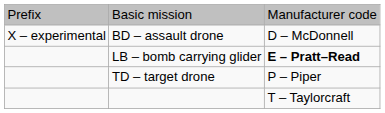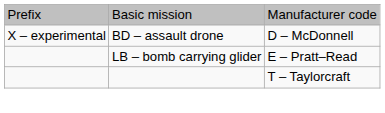 <table class="wikitable">
 <tr>
 <td style="background:silver;">Prefix</td>
 <td style="background:silver;">Basic mission</td>
 <td style="background:silver;">Manufacturer code</td>
 </tr>
 <tr>
 <td>X – experimental</td>
 <td>BD – assault drone</td>
 <td>D – McDonnell</td>
 </tr>
 <tr>
 <td></td>
 <td>LB – bomb carrying glider</td>
-<td><strong>E – Pratt–Read</strong></td>
-</tr>
-<tr>
-<td></td>
-<td>TD – target drone</td>
-<td>P – Piper</td>
+<td>E – Pratt–Read</td>
 </tr>
 <tr>
 <td></td>
 <td></td>
 <td>T – Taylorcraft</td>
 </tr>
 </table>
